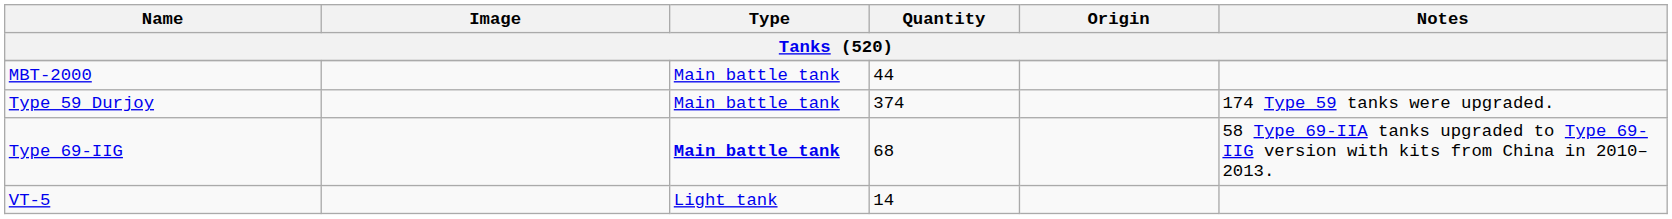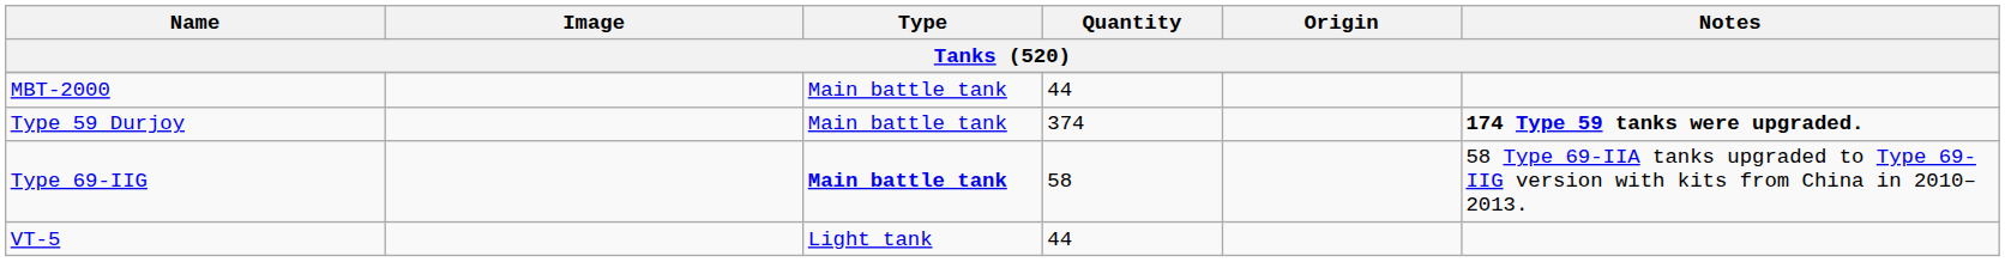 <table class="wikitable">
 <tr>
 <th style="width: 19%;">Name</th>
 <th style="width: 21%;">Image</th>
 <th style="width: 12%;">Type</th>
 <th style="width: 9%;">Quantity</th>
 <th style="width: 12%;">Origin</th>
 <th style="width: 32%;">Notes</th>
 </tr>
 <tr>
 <th colspan="7"><a href='#'>Tanks</a> (520)</th>
 </tr>
 <tr>
 </tr>
 <tr>
 <td><a href='#'>MBT-2000</a></td>
 <td></td>
 <td><a href='#'>Main battle tank</a></td>
 <td>44</td>
 <td></td>
 <td></td>
 </tr>
 <tr>
 <td><a href='#'>Type 59 Durjoy</a></td>
 <td></td>
 <td><a href='#'>Main battle tank</a></td>
 <td>374</td>
 <td> <br> </td>
-<td> 174 <a href='#'>Type 59</a> tanks were upgraded.</td>
+<td><strong> 174 <a href='#'>Type 59</a> tanks were upgraded.</strong></td>
 </tr>
 <tr>
 <td><a href='#'>Type 69-IIG</a></td>
 <td></td>
 <td><strong><a href='#'>Main battle tank</a></strong></td>
-<td>68</td>
+<td>58</td>
 <td></td>
 <td>58 <a href='#'>Type 69-IIA</a> tanks upgraded to <a href='#'>Type 69-IIG</a> version with kits from China in 2010–2013.</td>
 </tr>
 <tr>
 <td><a href='#'>VT-5</a></td>
 <td></td>
 <td><a href='#'>Light tank</a></td>
-<td>14</td>
+<td>44</td>
 <td></td>
 <td></td>
 </tr>
 </table>
